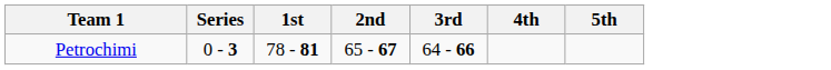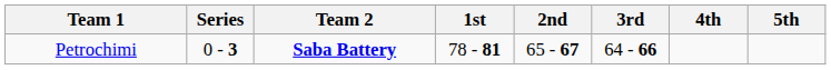 <table class="wikitable" style="text-align:center">
 <tr>
 <th width=150>Team 1</th>
 <th width=50>Series</th>
+<th width=150>Team 2</th>
 <th width=60>1st</th>
 <th width=60>2nd</th>
 <th width=60>3rd</th>
 <th width=60>4th</th>
 <th width=60>5th</th>
 </tr>
 <tr>
 <td><a href='#'>Petrochimi</a></td>
 <td>0 - <strong>3</strong></td>
+<td><strong><a href='#'>Saba Battery</a></strong></td>
 <td>78 - <strong>81</strong></td>
 <td>65 - <strong>67</strong></td>
 <td>64 - <strong>66</strong></td>
 <td></td>
 <td></td>
 </tr>
 </table>
